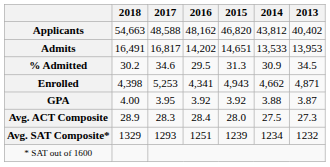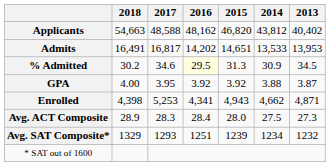 <table class="wikitable" style="text-align:center">
 <tr>
 <th></th>
 <th>2018</th>
 <th>2017</th>
 <th>2016</th>
 <th>2015</th>
 <th>2014</th>
 <th>2013</th>
 </tr>
 <tr>
 <th>Applicants</th>
 <td>54,663</td>
 <td>48,588</td>
 <td>48,162</td>
 <td>46,820</td>
 <td>43,812</td>
 <td>40,402</td>
 </tr>
 <tr>
 <th>Admits</th>
 <td>16,491</td>
 <td>16,817</td>
 <td>14,202</td>
 <td>14,651</td>
 <td>13,533</td>
 <td>13,953</td>
 </tr>
 <tr>
 <th>% Admitted</th>
 <td>30.2</td>
 <td>34.6</td>
-<td>29.5</td>
+<td style="background: lightyellow;">29.5</td>
 <td>31.3</td>
 <td>30.9</td>
 <td>34.5</td>
+</tr>
+<tr>
+<th>GPA</th>
+<td>4.00</td>
+<td>3.95</td>
+<td>3.92</td>
+<td>3.92</td>
+<td>3.88</td>
+<td>3.87</td>
 </tr>
 <tr>
 <th>Enrolled</th>
 <td>4,398</td>
 <td>5,253</td>
 <td>4,341</td>
 <td>4,943</td>
 <td>4,662</td>
 <td>4,871</td>
-</tr>
-<tr>
-<th>GPA</th>
-<td>4.00</td>
-<td>3.95</td>
-<td>3.92</td>
-<td>3.92</td>
-<td>3.88</td>
-<td>3.87</td>
 </tr>
 <tr>
 <th>Avg. ACT Composite</th>
 <td>28.9</td>
 <td>28.3</td>
 <td>28.4</td>
 <td>28.0</td>
 <td>27.5</td>
 <td>27.3</td>
 </tr>
 <tr>
 <th>Avg. SAT Composite*</th>
 <td>1329</td>
 <td>1293</td>
 <td>1251</td>
 <td>1239</td>
 <td>1234</td>
 <td>1232</td>
 </tr>
 <tr>
 <td><small>* SAT out of 1600</small></td>
 <td></td>
 </tr>
 </table>
